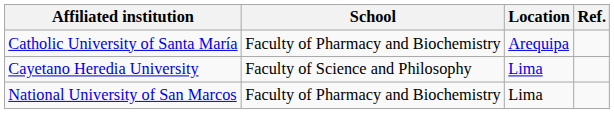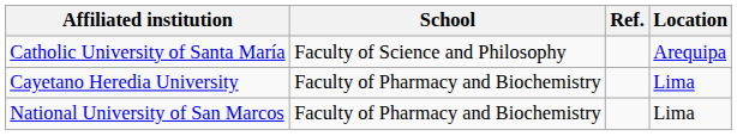 <table class="wikitable sortable">
 <tr>
 <th>Affiliated institution</th>
 <th>School</th>
+<th>Ref.</th>
 <th>Location</th>
-<th>Ref.</th>
 </tr>
 <tr>
 <td><a href='#'>Catholic University of Santa María</a></td>
-<td>Faculty of Pharmacy and Biochemistry</td>
+<td>Faculty of Science and Philosophy</td>
+<td></td>
 <td><a href='#'>Arequipa</a></td>
-<td></td>
 </tr>
 <tr>
 <td><a href='#'>Cayetano Heredia University</a></td>
-<td>Faculty of Science and Philosophy</td>
+<td>Faculty of Pharmacy and Biochemistry</td>
+<td></td>
 <td><a href='#'>Lima</a></td>
-<td></td>
 </tr>
 <tr>
 <td><a href='#'>National University of San Marcos</a></td>
 <td>Faculty of Pharmacy and Biochemistry</td>
+<td></td>
 <td>Lima</td>
-<td></td>
 </tr>
 </table>
